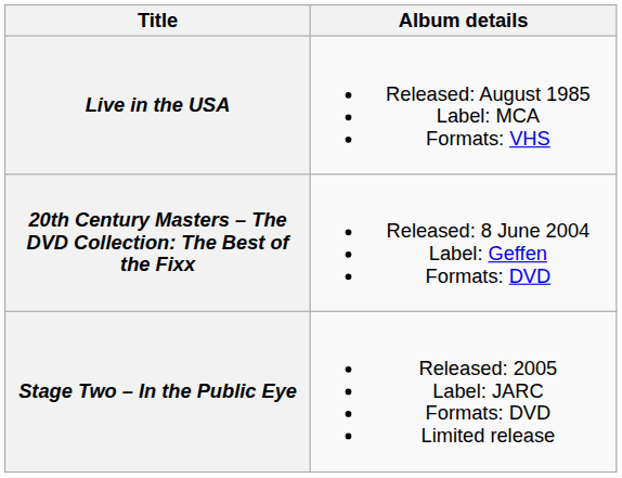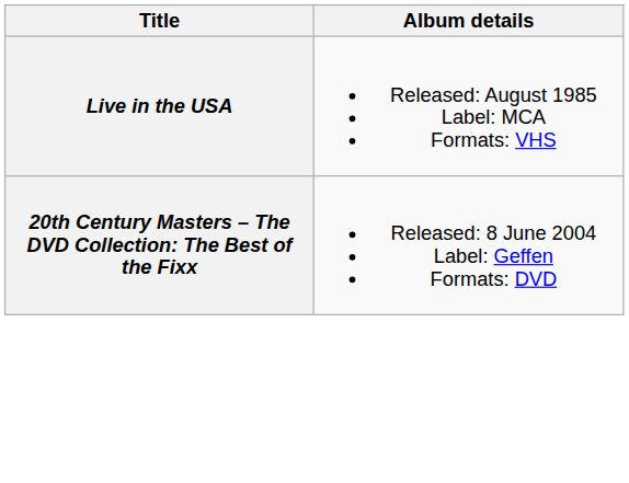 <table class="wikitable plainrowheaders" style="text-align:center;">
 <tr>
 <th scope="col" style="width:15em;">Title</th>
 <th scope="col" style="width:15em;">Album details</th>
 </tr>
 <tr>
 <th scope="row"><em>Live in the USA</em></th>
 <td><br><ul><li>Released: August 1985</li><li>Label: MCA</li><li>Formats: <a href='#'>VHS</a></li></ul></td>
 </tr>
 <tr>
 <th scope="row"><em>20th Century Masters – The DVD Collection: The Best of the Fixx</em></th>
 <td><br><ul><li>Released: 8 June 2004</li><li>Label: <a href='#'>Geffen</a></li><li>Formats: <a href='#'>DVD</a></li></ul></td>
 </tr>
-<tr>
-<th scope="row"><em>Stage Two – In the Public Eye</em></th>
-<td><br><ul><li>Released: 2005</li><li>Label: JARC</li><li>Formats: DVD</li><li>Limited release</li></ul></td>
-</tr>
 </table>
